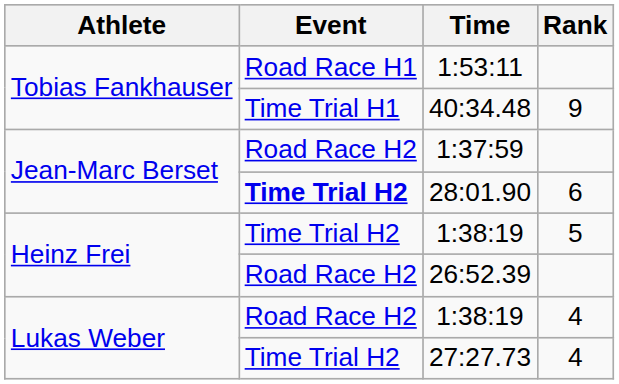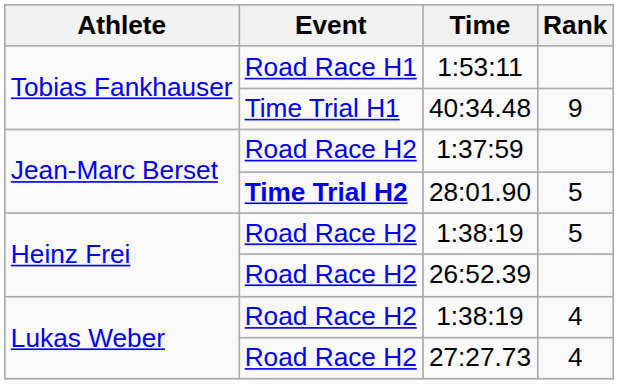 <table class=wikitable>
 <tr>
 <th>Athlete</th>
 <th>Event</th>
 <th>Time</th>
 <th>Rank</th>
 </tr>
 <tr align=center>
 <td align=left rowspan=2><a href='#'>Tobias Fankhauser</a></td>
 <td align=left><a href='#'>Road Race H1</a></td>
 <td>1:53:11</td>
 <td></td>
 </tr>
 <tr align=center>
 <td align=left><a href='#'>Time Trial H1</a></td>
 <td>40:34.48</td>
 <td>9</td>
 </tr>
 <tr align=center>
 <td align=left rowspan=2><a href='#'>Jean-Marc Berset</a></td>
 <td align=left><a href='#'>Road Race H2</a></td>
 <td>1:37:59</td>
 <td></td>
 </tr>
 <tr align=center>
 <td align=left><strong><a href='#'>Time Trial H2</a></strong></td>
 <td>28:01.90</td>
-<td>6</td>
+<td>5</td>
 </tr>
 <tr align=center>
 <td align=left rowspan=2><a href='#'>Heinz Frei</a></td>
-<td align=left><a href='#'>Time Trial H2</a></td>
+<td align=left><a href='#'>Road Race H2</a></td>
 <td>1:38:19</td>
 <td>5</td>
 </tr>
 <tr align=center>
 <td align=left><a href='#'>Road Race H2</a></td>
 <td>26:52.39</td>
 <td></td>
 </tr>
 <tr align=center>
 <td align=left rowspan=2><a href='#'>Lukas Weber</a></td>
 <td align=left><a href='#'>Road Race H2</a></td>
 <td>1:38:19</td>
 <td>4</td>
 </tr>
 <tr align=center>
-<td align=left><a href='#'>Time Trial H2</a></td>
+<td align=left><a href='#'>Road Race H2</a></td>
 <td>27:27.73</td>
 <td>4</td>
 </tr>
 </table>
